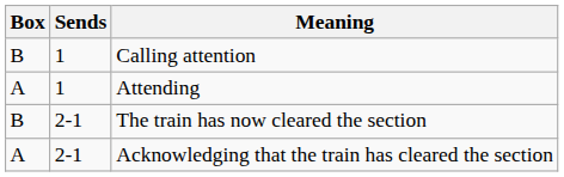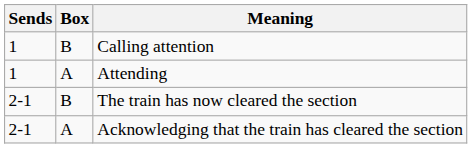 <table class="wikitable">
 <tr>
+<th>Sends</th>
 <th>Box</th>
-<th>Sends</th>
 <th>Meaning</th>
 </tr>
 <tr>
+<td>1</td>
 <td>B</td>
-<td>1</td>
 <td>Calling attention</td>
 </tr>
 <tr>
+<td>1</td>
 <td>A</td>
-<td>1</td>
 <td>Attending</td>
 </tr>
 <tr>
+<td>2-1</td>
 <td>B</td>
-<td>2-1</td>
 <td>The train has now cleared the section</td>
 </tr>
 <tr>
+<td>2-1</td>
 <td>A</td>
-<td>2-1</td>
 <td>Acknowledging that the train has cleared the section</td>
 </tr>
 </table>
